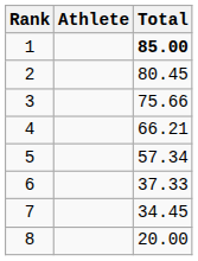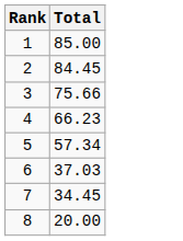 <table class="wikitable" style="text-align:center">
 <tr>
 <th>Rank</th>
-<th>Athlete</th>
 <th>Total</th>
 </tr>
 <tr>
 <td>1</td>
-<td align=left></td>
-<td><strong>85.00</strong></td>
+<td>85.00</td>
 </tr>
 <tr>
 <td>2</td>
-<td align=left></td>
-<td>80.45</td>
+<td>84.45</td>
 </tr>
 <tr>
 <td>3</td>
-<td align=left></td>
 <td>75.66</td>
 </tr>
 <tr>
 <td>4</td>
-<td align=left></td>
-<td>66.21</td>
+<td>66.23</td>
 </tr>
 <tr>
 <td>5</td>
-<td align=left></td>
 <td>57.34</td>
 </tr>
 <tr>
 <td>6</td>
-<td align=left></td>
-<td>37.33</td>
+<td>37.03</td>
 </tr>
 <tr>
 <td>7</td>
-<td align=left></td>
 <td>34.45</td>
 </tr>
 <tr>
 <td>8</td>
-<td align=left></td>
 <td>20.00</td>
 </tr>
 </table>
